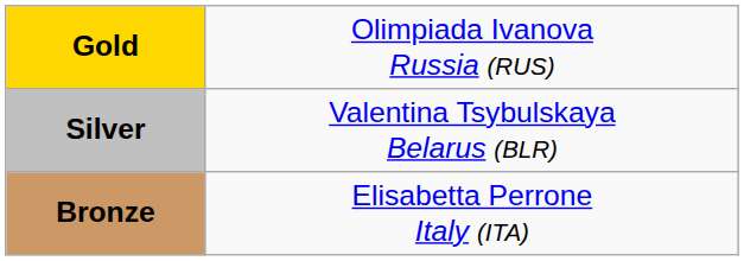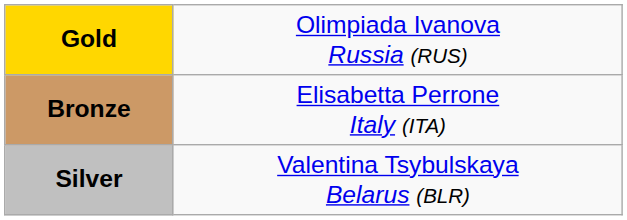 <table class="wikitable" style=" text-align:center; font-size:110%;" width="35%">
 <tr>
 <td bgcolor="gold"><strong>Gold</strong></td>
 <td> <a href='#'>Olimpiada Ivanova</a><br><em><a href='#'>Russia</a> <small>(RUS)</small></em></td>
 </tr>
 <tr>
+<td bgcolor="CC9966"><strong>Bronze</strong></td>
+<td> <a href='#'>Elisabetta Perrone</a><br><em><a href='#'>Italy</a> <small>(ITA)</small></em></td>
+</tr>
+<tr>
 <td bgcolor="silver"><strong>Silver</strong></td>
 <td> <a href='#'>Valentina Tsybulskaya</a><br><em><a href='#'>Belarus</a> <small>(BLR)</small></em></td>
 </tr>
-<tr>
-<td bgcolor="CC9966"><strong>Bronze</strong></td>
-<td> <a href='#'>Elisabetta Perrone</a><br><em><a href='#'>Italy</a> <small>(ITA)</small></em></td>
-</tr>
 </table>
